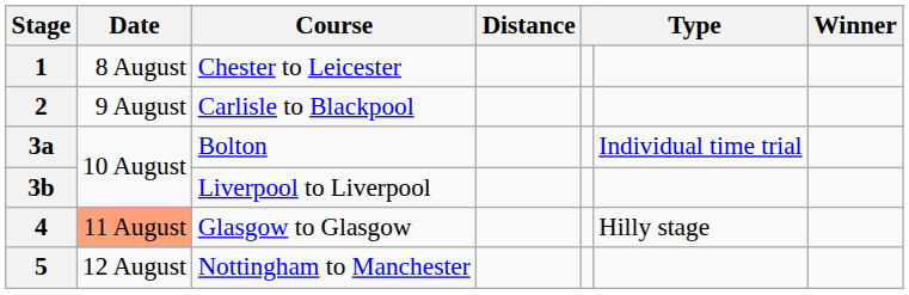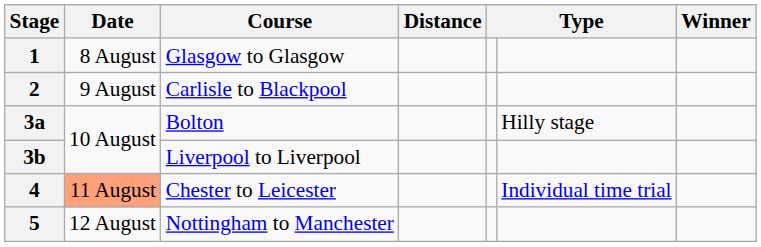 <table class="wikitable">
 <tr>
 <th scope="col">Stage</th>
 <th scope="col">Date</th>
 <th scope="col">Course</th>
 <th scope="col">Distance</th>
 <th scope="col" colspan="2">Type</th>
 <th scope="col">Winner</th>
 </tr>
 <tr>
 <th scope="row">1</th>
 <td style="text-align:right;">8 August</td>
-<td><a href='#'>Chester</a> to <a href='#'>Leicester</a></td>
+<td><a href='#'>Glasgow</a> to Glasgow</td>
 <td></td>
 <td></td>
 <td></td>
 <td></td>
 </tr>
 <tr>
 <th scope="row">2</th>
 <td style="text-align:right;">9 August</td>
 <td><a href='#'>Carlisle</a> to <a href='#'>Blackpool</a></td>
 <td></td>
 <td></td>
 <td></td>
 <td></td>
 </tr>
 <tr>
 <th scope="row">3a</th>
 <td style="text-align:right;" rowspan=2>10 August</td>
 <td><a href='#'>Bolton</a></td>
 <td></td>
 <td></td>
-<td><a href='#'>Individual time trial</a></td>
+<td>Hilly stage</td>
 <td></td>
 </tr>
 <tr>
 <th scope="row">3b</th>
 <td><a href='#'>Liverpool</a> to Liverpool</td>
 <td></td>
 <td></td>
 <td></td>
 <td></td>
 </tr>
 <tr>
 <th scope="row">4</th>
 <td style="background: lightsalmon; text-align:right;">11 August</td>
-<td><a href='#'>Glasgow</a> to Glasgow</td>
+<td><a href='#'>Chester</a> to <a href='#'>Leicester</a></td>
 <td></td>
 <td></td>
-<td>Hilly stage</td>
+<td><a href='#'>Individual time trial</a></td>
 <td></td>
 </tr>
 <tr>
 <th scope="row">5</th>
 <td style="text-align:right;">12 August</td>
 <td><a href='#'>Nottingham</a> to <a href='#'>Manchester</a></td>
 <td></td>
 <td></td>
 <td></td>
 <td></td>
 </tr>
 </table>
